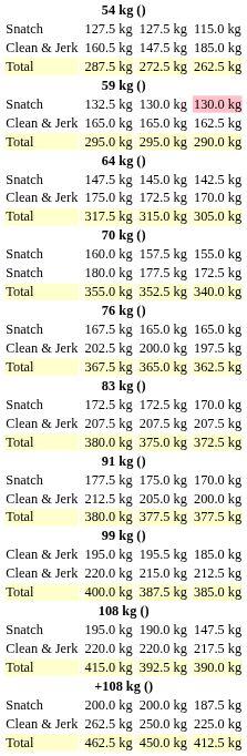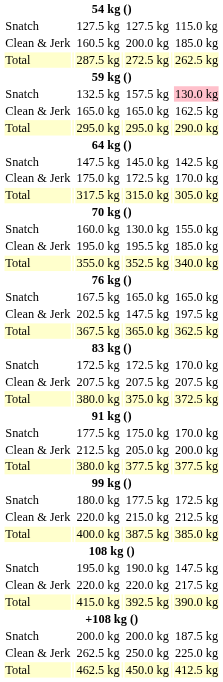 <table>
 <tr>
 <th colspan=7>54 kg ()</th>
 </tr>
 <tr>
 <td>Snatch</td>
 <td></td>
 <td>127.5 kg</td>
 <td></td>
 <td>127.5 kg</td>
 <td></td>
 <td>115.0 kg</td>
 </tr>
 <tr>
 <td>Clean & Jerk</td>
 <td></td>
 <td>160.5 kg<br></td>
 <td></td>
-<td>147.5 kg</td>
+<td>200.0 kg</td>
 <td></td>
 <td>185.0 kg</td>
 </tr>
 <tr bgcolor=ffffcc>
 <td>Total</td>
 <td></td>
 <td>287.5 kg</td>
 <td></td>
 <td>272.5 kg</td>
 <td></td>
 <td>262.5 kg</td>
 </tr>
 <tr>
 <th colspan=7>59 kg ()</th>
 </tr>
 <tr>
 <td>Snatch</td>
 <td></td>
 <td>132.5 kg</td>
 <td></td>
-<td>130.0 kg</td>
+<td>157.5 kg</td>
 <td></td>
 <td style="background: pink;">130.0 kg</td>
 </tr>
 <tr>
 <td>Clean & Jerk</td>
 <td></td>
 <td>165.0 kg</td>
 <td></td>
 <td>165.0 kg</td>
 <td></td>
 <td>162.5 kg</td>
 </tr>
 <tr bgcolor=ffffcc>
 <td>Total</td>
 <td></td>
 <td>295.0 kg</td>
 <td></td>
 <td>295.0 kg</td>
 <td></td>
 <td>290.0 kg</td>
 </tr>
 <tr>
 <th colspan=7>64 kg ()</th>
 </tr>
 <tr>
 <td>Snatch</td>
 <td></td>
 <td>147.5 kg</td>
 <td></td>
 <td>145.0 kg</td>
 <td></td>
 <td>142.5 kg</td>
 </tr>
 <tr>
 <td>Clean & Jerk</td>
 <td></td>
 <td>175.0 kg</td>
 <td></td>
 <td>172.5 kg</td>
 <td></td>
 <td>170.0 kg</td>
 </tr>
 <tr bgcolor=ffffcc>
 <td>Total</td>
 <td></td>
 <td>317.5 kg</td>
 <td></td>
 <td>315.0 kg</td>
 <td></td>
 <td>305.0 kg</td>
 </tr>
 <tr>
 <th colspan=7>70 kg ()</th>
 </tr>
 <tr>
 <td>Snatch</td>
 <td></td>
 <td>160.0 kg</td>
 <td></td>
-<td>157.5 kg</td>
+<td>130.0 kg</td>
 <td></td>
 <td>155.0 kg</td>
 </tr>
 <tr>
-<td>Snatch</td>
+<td>Clean & Jerk</td>
 <td></td>
-<td>180.0 kg</td>
+<td>195.0 kg</td>
 <td></td>
-<td>177.5 kg</td>
+<td>195.5 kg<br></td>
 <td></td>
-<td>172.5 kg</td>
+<td>185.0 kg</td>
 </tr>
 <tr bgcolor=ffffcc>
 <td>Total</td>
 <td></td>
 <td>355.0 kg</td>
 <td></td>
 <td>352.5 kg</td>
 <td></td>
 <td>340.0 kg</td>
 </tr>
 <tr>
 <th colspan=7>76 kg ()</th>
 </tr>
 <tr>
 <td>Snatch</td>
 <td></td>
 <td>167.5 kg</td>
 <td></td>
 <td>165.0 kg</td>
 <td></td>
 <td>165.0 kg</td>
 </tr>
 <tr>
 <td>Clean & Jerk</td>
 <td></td>
 <td>202.5 kg</td>
 <td></td>
-<td>200.0 kg</td>
+<td>147.5 kg</td>
 <td></td>
 <td>197.5 kg</td>
 </tr>
 <tr bgcolor=ffffcc>
 <td>Total</td>
 <td></td>
 <td>367.5 kg</td>
 <td></td>
 <td>365.0 kg</td>
 <td></td>
 <td>362.5 kg</td>
 </tr>
 <tr>
 <th colspan=7>83 kg ()</th>
 </tr>
 <tr>
 <td>Snatch</td>
 <td></td>
 <td>172.5 kg</td>
 <td></td>
 <td>172.5 kg</td>
 <td></td>
 <td>170.0 kg</td>
 </tr>
 <tr>
 <td>Clean & Jerk</td>
 <td></td>
 <td>207.5 kg</td>
 <td></td>
 <td>207.5 kg</td>
 <td></td>
 <td>207.5 kg</td>
 </tr>
 <tr bgcolor=ffffcc>
 <td>Total</td>
 <td></td>
 <td>380.0 kg</td>
 <td></td>
 <td>375.0 kg</td>
 <td></td>
 <td>372.5 kg</td>
 </tr>
 <tr>
 <th colspan=7>91 kg ()</th>
 </tr>
 <tr>
 <td>Snatch</td>
 <td></td>
 <td>177.5 kg</td>
 <td></td>
 <td>175.0 kg</td>
 <td></td>
 <td>170.0 kg</td>
 </tr>
 <tr>
 <td>Clean & Jerk</td>
 <td></td>
 <td>212.5 kg</td>
 <td></td>
 <td>205.0 kg</td>
 <td></td>
 <td>200.0 kg</td>
 </tr>
 <tr bgcolor=ffffcc>
 <td>Total</td>
 <td></td>
 <td>380.0 kg</td>
 <td></td>
 <td>377.5 kg</td>
 <td></td>
 <td>377.5 kg</td>
 </tr>
 <tr>
 <th colspan=7>99 kg ()</th>
 </tr>
 <tr>
-<td>Clean & Jerk</td>
+<td>Snatch</td>
 <td></td>
-<td>195.0 kg</td>
+<td>180.0 kg</td>
 <td></td>
-<td>195.5 kg<br></td>
+<td>177.5 kg</td>
 <td></td>
-<td>185.0 kg</td>
+<td>172.5 kg</td>
 </tr>
 <tr>
 <td>Clean & Jerk</td>
 <td></td>
 <td>220.0 kg</td>
 <td></td>
 <td>215.0 kg</td>
 <td></td>
 <td>212.5 kg</td>
 </tr>
 <tr bgcolor=ffffcc>
 <td>Total</td>
 <td></td>
 <td>400.0 kg</td>
 <td></td>
 <td>387.5 kg</td>
 <td></td>
 <td>385.0 kg</td>
 </tr>
 <tr>
 <th colspan=7>108 kg ()</th>
 </tr>
 <tr>
 <td>Snatch</td>
 <td></td>
 <td>195.0 kg</td>
 <td></td>
 <td>190.0 kg</td>
 <td></td>
 <td>147.5 kg</td>
 </tr>
 <tr>
 <td>Clean & Jerk</td>
 <td></td>
 <td>220.0 kg</td>
 <td></td>
 <td>220.0 kg</td>
 <td></td>
 <td>217.5 kg</td>
 </tr>
 <tr bgcolor=ffffcc>
 <td>Total</td>
 <td></td>
 <td>415.0 kg</td>
 <td></td>
 <td>392.5 kg</td>
 <td></td>
 <td>390.0 kg</td>
 </tr>
 <tr>
 <th colspan=7>+108 kg ()</th>
 </tr>
 <tr>
 <td>Snatch</td>
 <td></td>
 <td>200.0 kg</td>
 <td></td>
 <td>200.0 kg</td>
 <td></td>
 <td>187.5 kg</td>
 </tr>
 <tr>
 <td>Clean & Jerk</td>
 <td></td>
 <td>262.5 kg<br></td>
 <td></td>
 <td>250.0 kg</td>
 <td></td>
 <td>225.0 kg</td>
 </tr>
 <tr bgcolor=ffffcc>
 <td>Total</td>
 <td></td>
 <td>462.5 kg<br></td>
 <td></td>
 <td>450.0 kg</td>
 <td></td>
 <td>412.5 kg</td>
 </tr>
 </table>
